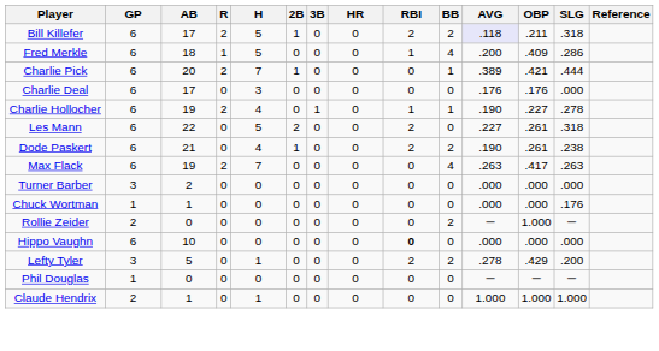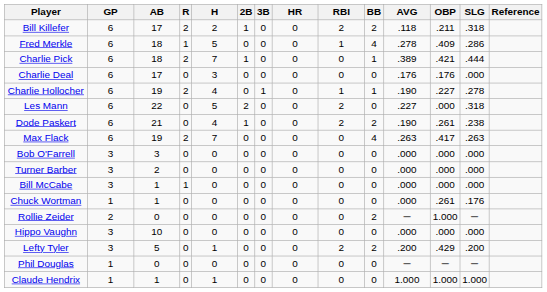 <table class="wikitable sortable" style="text-align:center">
 <tr>
 <th width="16%">Player</th>
 <th width="9%">GP</th>
 <th width="9%">AB</th>
 <th>R</th>
 <th width="9%">H</th>
 <th>2B</th>
 <th>3B</th>
 <th width="9%">HR</th>
 <th width="9%">RBI</th>
 <th>BB</th>
 <th width="9%">AVG</th>
 <th>OBP</th>
 <th>SLG</th>
 <th>Reference</th>
 </tr>
 <tr>
 <td><a href='#'>Bill Killefer</a></td>
 <td>6</td>
 <td>17</td>
 <td>2</td>
-<td>5</td>
+<td>2</td>
 <td>1</td>
 <td>0</td>
 <td>0</td>
 <td>2</td>
 <td>2</td>
-<td style="background: lavender;">.118</td>
+<td>.118</td>
 <td>.211</td>
 <td>.318</td>
 <td></td>
 </tr>
 <tr>
 <td><a href='#'>Fred Merkle</a></td>
 <td>6</td>
 <td>18</td>
 <td>1</td>
 <td>5</td>
 <td>0</td>
 <td>0</td>
 <td>0</td>
 <td>1</td>
 <td>4</td>
-<td>.200</td>
+<td>.278</td>
 <td>.409</td>
 <td>.286</td>
 <td></td>
 </tr>
 <tr>
 <td><a href='#'>Charlie Pick</a></td>
 <td>6</td>
-<td>20</td>
+<td>18</td>
 <td>2</td>
 <td>7</td>
 <td>1</td>
 <td>0</td>
 <td>0</td>
 <td>0</td>
 <td>1</td>
 <td>.389</td>
 <td>.421</td>
 <td>.444</td>
 <td></td>
 </tr>
 <tr>
 <td><a href='#'>Charlie Deal</a></td>
 <td>6</td>
 <td>17</td>
 <td>0</td>
 <td>3</td>
 <td>0</td>
 <td>0</td>
 <td>0</td>
 <td>0</td>
 <td>0</td>
 <td>.176</td>
 <td>.176</td>
 <td>.000</td>
 <td></td>
 </tr>
 <tr>
 <td><a href='#'>Charlie Hollocher</a></td>
 <td>6</td>
 <td>19</td>
 <td>2</td>
 <td>4</td>
 <td>0</td>
 <td>1</td>
 <td>0</td>
 <td>1</td>
 <td>1</td>
 <td>.190</td>
 <td>.227</td>
 <td>.278</td>
 <td></td>
 </tr>
 <tr>
 <td><a href='#'>Les Mann</a></td>
 <td>6</td>
 <td>22</td>
 <td>0</td>
 <td>5</td>
 <td>2</td>
 <td>0</td>
 <td>0</td>
 <td>2</td>
 <td>0</td>
 <td>.227</td>
-<td>.261</td>
+<td>.000</td>
 <td>.318</td>
 <td></td>
 </tr>
 <tr>
 <td><a href='#'>Dode Paskert</a></td>
 <td>6</td>
 <td>21</td>
 <td>0</td>
 <td>4</td>
 <td>1</td>
 <td>0</td>
 <td>0</td>
 <td>2</td>
 <td>2</td>
 <td>.190</td>
 <td>.261</td>
 <td>.238</td>
 <td></td>
 </tr>
 <tr>
 <td><a href='#'>Max Flack</a></td>
 <td>6</td>
 <td>19</td>
 <td>2</td>
 <td>7</td>
 <td>0</td>
 <td>0</td>
 <td>0</td>
 <td>0</td>
 <td>4</td>
 <td>.263</td>
 <td>.417</td>
 <td>.263</td>
 <td></td>
 </tr>
 <tr>
+<td><a href='#'>Bob O'Farrell</a></td>
+<td>3</td>
+<td>3</td>
+<td>0</td>
+<td>0</td>
+<td>0</td>
+<td>0</td>
+<td>0</td>
+<td>0</td>
+<td>0</td>
+<td>.000</td>
+<td>.000</td>
+<td>.000</td>
+<td></td>
+</tr>
+<tr>
 <td><a href='#'>Turner Barber</a></td>
 <td>3</td>
 <td>2</td>
 <td>0</td>
+<td>0</td>
+<td>0</td>
+<td>0</td>
+<td>0</td>
+<td>0</td>
+<td>0</td>
+<td>.000</td>
+<td>.000</td>
+<td>.000</td>
+<td></td>
+</tr>
+<tr>
+<td><a href='#'>Bill McCabe</a></td>
+<td>3</td>
+<td>1</td>
+<td>1</td>
 <td>0</td>
 <td>0</td>
 <td>0</td>
 <td>0</td>
 <td>0</td>
 <td>0</td>
 <td>.000</td>
 <td>.000</td>
 <td>.000</td>
 <td></td>
 </tr>
 <tr>
 <td><a href='#'>Chuck Wortman</a></td>
 <td>1</td>
 <td>1</td>
 <td>0</td>
 <td>0</td>
 <td>0</td>
 <td>0</td>
 <td>0</td>
 <td>0</td>
 <td>0</td>
 <td>.000</td>
-<td>.000</td>
+<td>.261</td>
 <td>.176</td>
 <td></td>
 </tr>
 <tr>
 <td><a href='#'>Rollie Zeider</a></td>
 <td>2</td>
 <td>0</td>
 <td>0</td>
 <td>0</td>
 <td>0</td>
 <td>0</td>
 <td>0</td>
 <td>0</td>
 <td>2</td>
 <td>─</td>
 <td>1.000</td>
 <td>─</td>
 <td></td>
 </tr>
 <tr>
 <td><a href='#'>Hippo Vaughn</a></td>
-<td>6</td>
+<td>3</td>
 <td>10</td>
 <td>0</td>
 <td>0</td>
 <td>0</td>
 <td>0</td>
 <td>0</td>
-<td><strong>0</strong></td>
+<td>0</td>
 <td>0</td>
 <td>.000</td>
 <td>.000</td>
 <td>.000</td>
 <td></td>
 </tr>
 <tr>
 <td><a href='#'>Lefty Tyler</a></td>
 <td>3</td>
 <td>5</td>
 <td>0</td>
 <td>1</td>
 <td>0</td>
 <td>0</td>
 <td>0</td>
 <td>2</td>
 <td>2</td>
-<td>.278</td>
+<td>.200</td>
 <td>.429</td>
 <td>.200</td>
 <td></td>
 </tr>
 <tr>
 <td><a href='#'>Phil Douglas</a></td>
 <td>1</td>
 <td>0</td>
 <td>0</td>
 <td>0</td>
 <td>0</td>
 <td>0</td>
 <td>0</td>
 <td>0</td>
 <td>0</td>
 <td>─</td>
 <td>─</td>
 <td>─</td>
 <td></td>
 </tr>
 <tr>
 <td><a href='#'>Claude Hendrix</a></td>
-<td>2</td>
+<td>1</td>
 <td>1</td>
 <td>0</td>
 <td>1</td>
 <td>0</td>
 <td>0</td>
 <td>0</td>
 <td>0</td>
 <td>0</td>
 <td>1.000</td>
 <td>1.000</td>
 <td>1.000</td>
 <td></td>
 </tr>
 </table>
